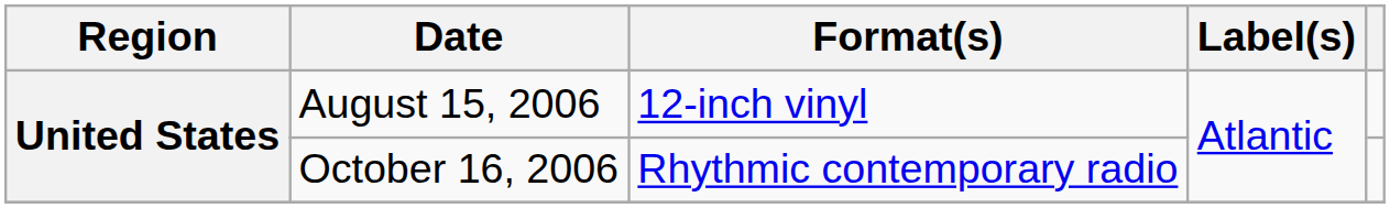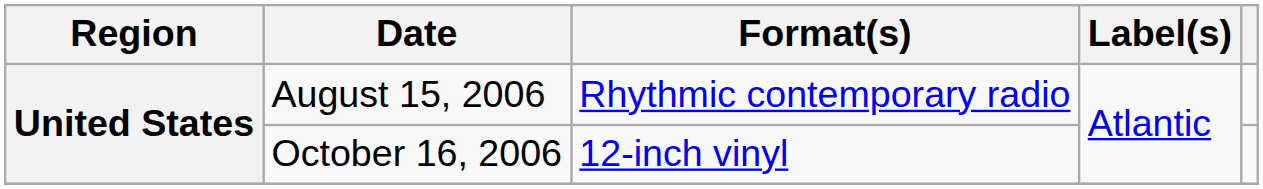 <table class="wikitable plainrowheaders">
 <tr>
 <th scope="col">Region</th>
 <th scope="col">Date</th>
 <th scope="col">Format(s)</th>
 <th scope="col">Label(s)</th>
 <th scope="col"></th>
 </tr>
 <tr>
 <th rowspan="2" scope="row">United States</th>
 <td>August 15, 2006</td>
-<td><a href='#'>12-inch vinyl</a></td>
+<td><a href='#'>Rhythmic contemporary radio</a></td>
 <td rowspan="2"><a href='#'>Atlantic</a></td>
 <td align="center"></td>
 </tr>
 <tr>
 <td>October 16, 2006</td>
-<td><a href='#'>Rhythmic contemporary radio</a></td>
+<td><a href='#'>12-inch vinyl</a></td>
 <td align="center"></td>
 </tr>
 <tr>
 </tr>
 </table>
